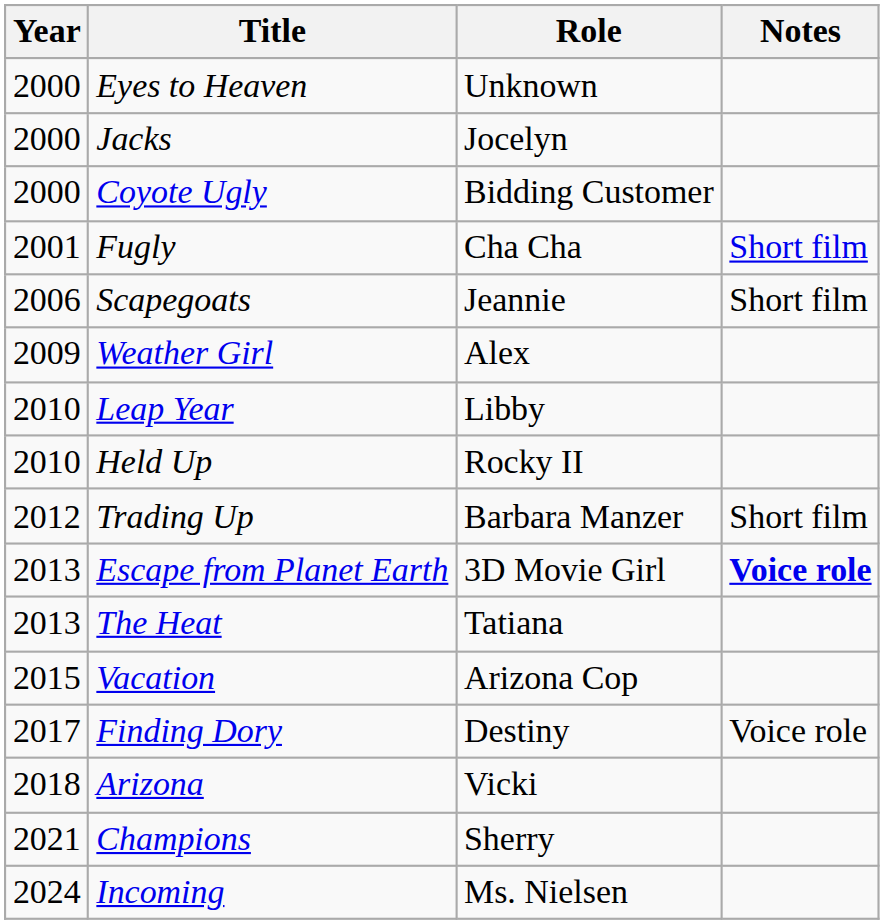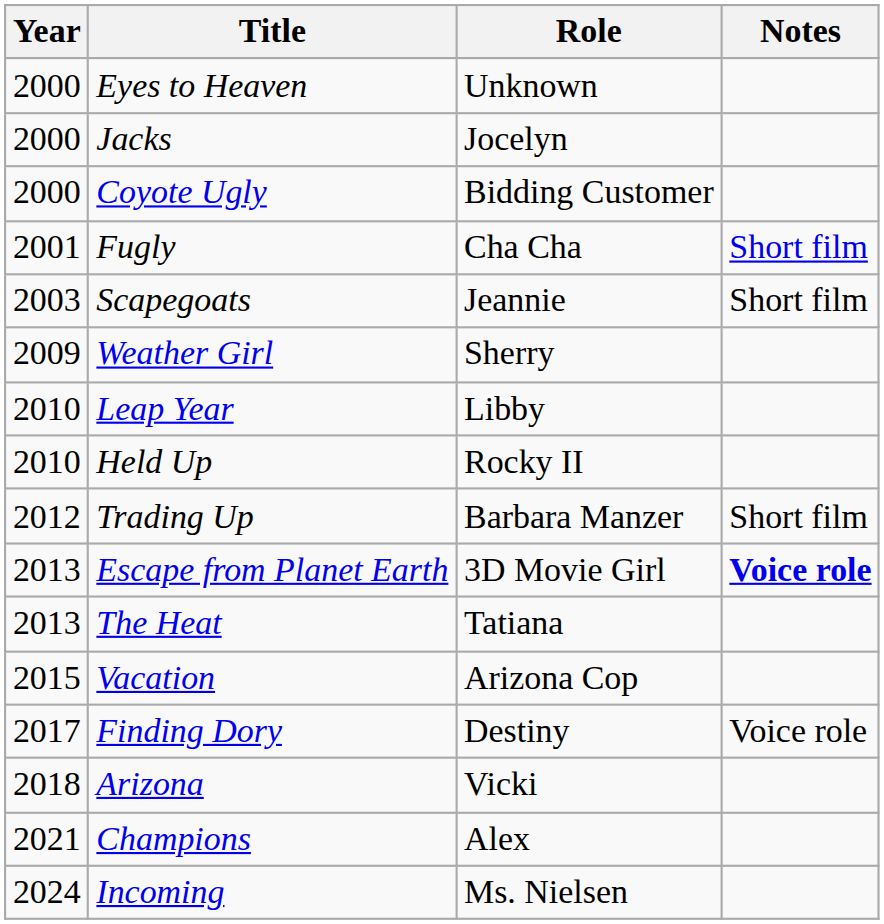 <table class="wikitable sortable">
 <tr>
 <th>Year</th>
 <th>Title</th>
 <th>Role</th>
 <th class="unsortable">Notes</th>
 </tr>
 <tr>
 <td>2000</td>
 <td><em>Eyes to Heaven</em></td>
 <td>Unknown</td>
 <td></td>
 </tr>
 <tr>
 <td>2000</td>
 <td><em>Jacks</em></td>
 <td>Jocelyn</td>
 <td></td>
 </tr>
 <tr>
 <td>2000</td>
 <td><em><a href='#'>Coyote Ugly</a></em></td>
 <td>Bidding Customer</td>
 <td></td>
 </tr>
 <tr>
 <td>2001</td>
 <td><em>Fugly</em></td>
 <td>Cha Cha</td>
 <td><a href='#'>Short film</a></td>
 </tr>
 <tr>
-<td>2006</td>
+<td>2003</td>
 <td><em>Scapegoats</em></td>
 <td>Jeannie</td>
 <td>Short film</td>
 </tr>
 <tr>
 <td>2009</td>
 <td><em><a href='#'>Weather Girl</a></em></td>
-<td>Alex</td>
+<td>Sherry</td>
 <td></td>
 </tr>
 <tr>
 <td>2010</td>
 <td><em><a href='#'>Leap Year</a></em></td>
 <td>Libby</td>
 <td></td>
 </tr>
 <tr>
 <td>2010</td>
 <td><em>Held Up</em></td>
 <td>Rocky II</td>
 <td></td>
 </tr>
 <tr>
 <td>2012</td>
 <td><em>Trading Up</em></td>
 <td>Barbara Manzer</td>
 <td>Short film</td>
 </tr>
 <tr>
 <td>2013</td>
 <td><em><a href='#'>Escape from Planet Earth</a></em></td>
 <td>3D Movie Girl</td>
 <td><strong><a href='#'>Voice role</a></strong></td>
 </tr>
 <tr>
 <td>2013</td>
 <td><em><a href='#'>The Heat</a></em></td>
 <td>Tatiana</td>
 <td></td>
 </tr>
 <tr>
 <td>2015</td>
 <td><em><a href='#'>Vacation</a></em></td>
 <td>Arizona Cop</td>
 <td></td>
 </tr>
 <tr>
 <td>2017</td>
 <td><em><a href='#'>Finding Dory</a></em></td>
 <td>Destiny</td>
 <td>Voice role</td>
 </tr>
 <tr>
 <td>2018</td>
 <td><em><a href='#'>Arizona</a></em></td>
 <td>Vicki</td>
 <td></td>
 </tr>
 <tr>
 <td>2021</td>
 <td><em><a href='#'>Champions</a></em></td>
-<td>Sherry</td>
+<td>Alex</td>
 <td></td>
 </tr>
 <tr>
 <td>2024</td>
 <td><em><a href='#'>Incoming</a></em></td>
 <td>Ms. Nielsen</td>
 <td></td>
 </tr>
 </table>
